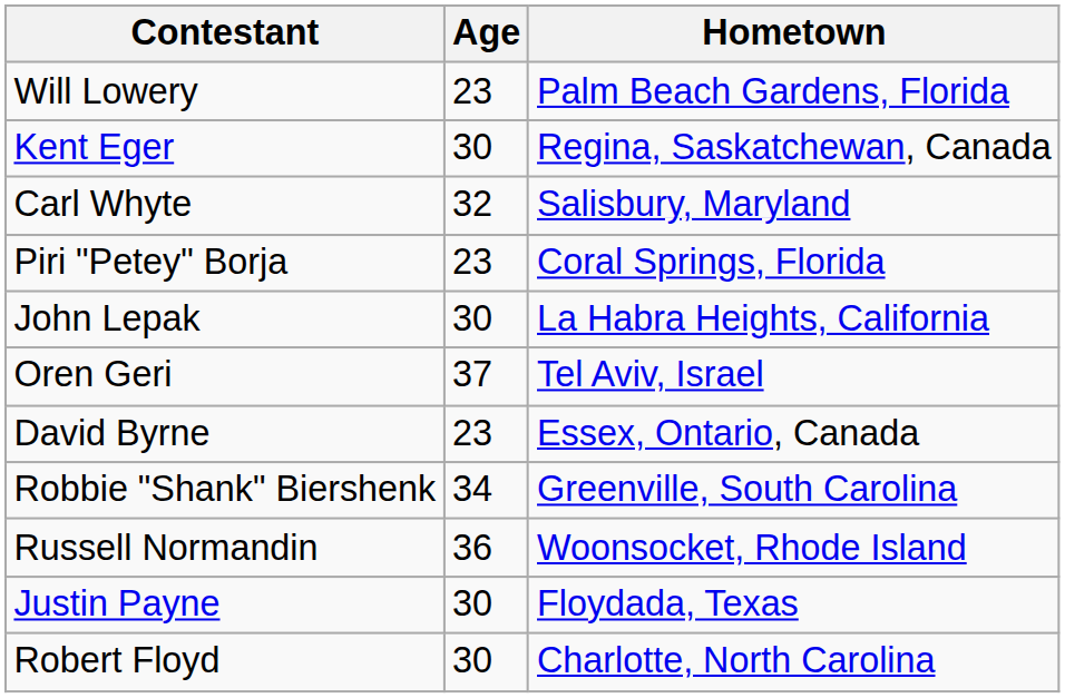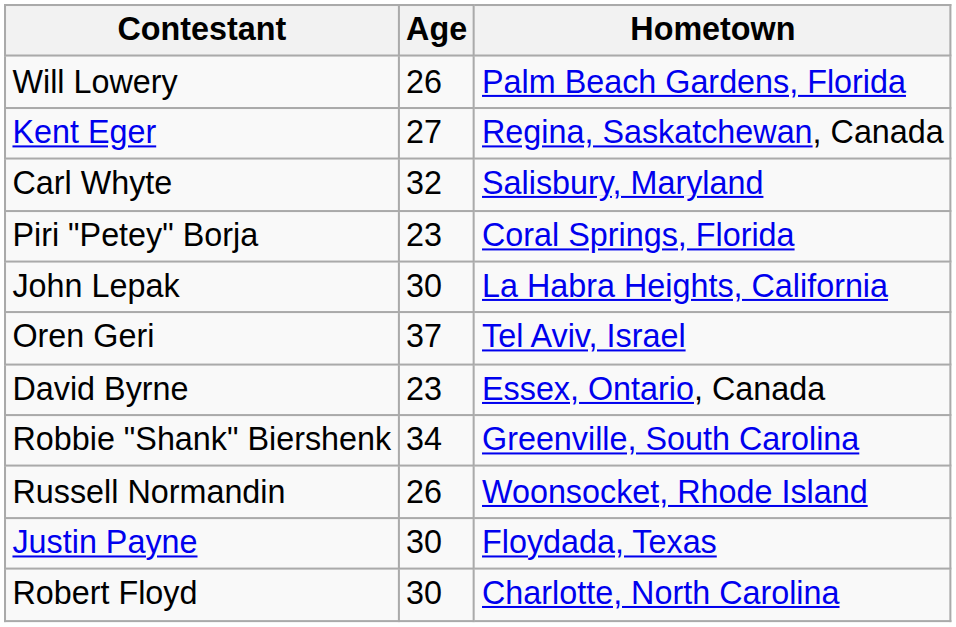 <table class="wikitable">
 <tr>
 <th>Contestant</th>
 <th>Age</th>
 <th>Hometown</th>
 </tr>
 <tr>
 <td>Will Lowery</td>
-<td>23</td>
+<td>26</td>
 <td><a href='#'>Palm Beach Gardens, Florida</a></td>
 </tr>
 <tr>
 <td><a href='#'>Kent Eger</a></td>
-<td>30</td>
+<td>27</td>
 <td><a href='#'>Regina, Saskatchewan</a>, Canada</td>
 </tr>
 <tr>
 <td>Carl Whyte</td>
 <td>32</td>
 <td><a href='#'>Salisbury, Maryland</a></td>
 </tr>
 <tr>
 <td>Piri "Petey" Borja</td>
 <td>23</td>
 <td><a href='#'>Coral Springs, Florida</a></td>
 </tr>
 <tr>
 <td>John Lepak</td>
 <td>30</td>
 <td><a href='#'>La Habra Heights, California</a></td>
 </tr>
 <tr>
 <td>Oren Geri</td>
 <td>37</td>
 <td><a href='#'>Tel Aviv, Israel</a></td>
 </tr>
 <tr>
 <td>David Byrne</td>
 <td>23</td>
 <td><a href='#'>Essex, Ontario</a>, Canada</td>
 </tr>
 <tr>
 <td>Robbie "Shank" Biershenk</td>
 <td>34</td>
 <td><a href='#'>Greenville, South Carolina</a></td>
 </tr>
 <tr>
 <td>Russell Normandin</td>
-<td>36</td>
+<td>26</td>
 <td><a href='#'>Woonsocket, Rhode Island</a></td>
 </tr>
 <tr>
 <td><a href='#'>Justin Payne</a></td>
 <td>30</td>
 <td><a href='#'>Floydada, Texas</a></td>
 </tr>
 <tr>
 <td>Robert Floyd</td>
 <td>30</td>
 <td><a href='#'>Charlotte, North Carolina</a></td>
 </tr>
 </table>
